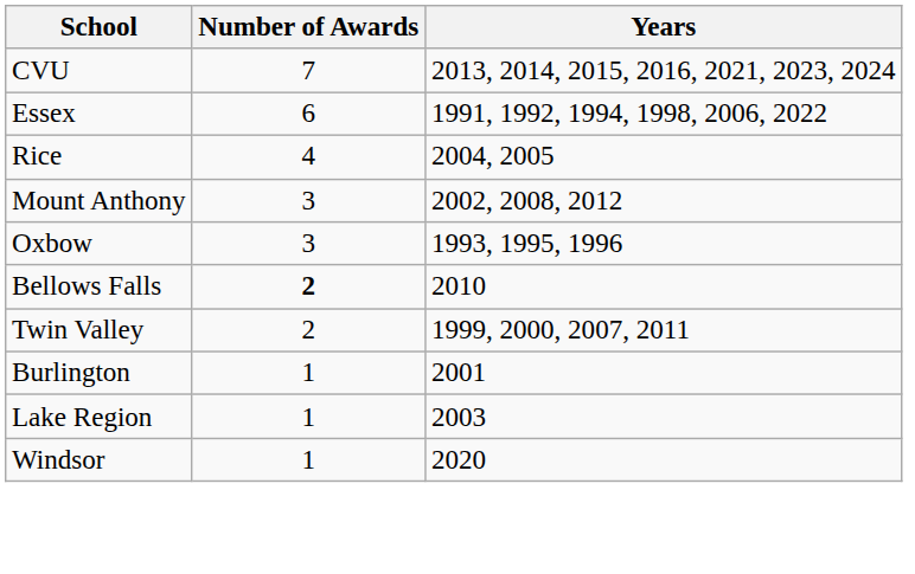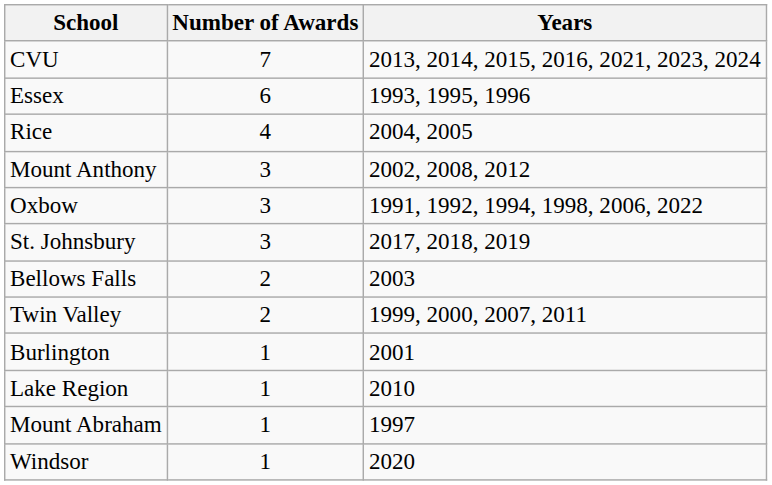 <table class="wikitable sortable">
 <tr>
 <th>School</th>
 <th>Number of Awards</th>
 <th>Years</th>
 </tr>
 <tr>
 <td>CVU</td>
 <td align=center>7</td>
 <td>2013, 2014, 2015, 2016, 2021, 2023, 2024</td>
 </tr>
 <tr>
 <td>Essex</td>
 <td align=center>6</td>
-<td>1991, 1992, 1994, 1998, 2006, 2022</td>
+<td>1993, 1995, 1996</td>
 </tr>
 <tr>
 <td>Rice</td>
 <td align=center>4</td>
 <td>2004, 2005</td>
 </tr>
 <tr>
 <td>Mount Anthony</td>
 <td align=center>3</td>
 <td>2002, 2008, 2012</td>
 </tr>
 <tr>
 <td>Oxbow</td>
 <td align=center>3</td>
-<td>1993, 1995, 1996</td>
+<td>1991, 1992, 1994, 1998, 2006, 2022</td>
+</tr>
+<tr>
+<td>St. Johnsbury</td>
+<td align=center>3</td>
+<td>2017, 2018, 2019</td>
 </tr>
 <tr>
 <td>Bellows Falls</td>
-<td align=center><strong>2</strong></td>
-<td>2010</td>
+<td align=center>2</td>
+<td>2003</td>
 </tr>
 <tr>
 <td>Twin Valley</td>
 <td align=center>2</td>
 <td>1999, 2000, 2007, 2011</td>
 </tr>
 <tr>
 <td>Burlington</td>
 <td align=center>1</td>
 <td>2001</td>
 </tr>
 <tr>
 <td>Lake Region</td>
 <td align=center>1</td>
-<td>2003</td>
+<td>2010</td>
+</tr>
+<tr>
+<td>Mount Abraham</td>
+<td align=center>1</td>
+<td>1997</td>
 </tr>
 <tr>
 <td>Windsor</td>
 <td align=center>1</td>
 <td>2020</td>
 </tr>
 </table>
